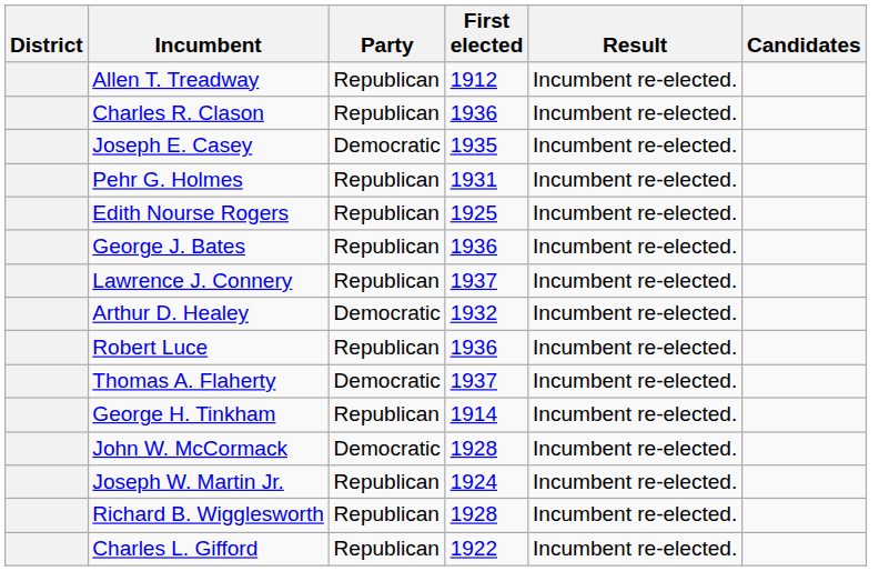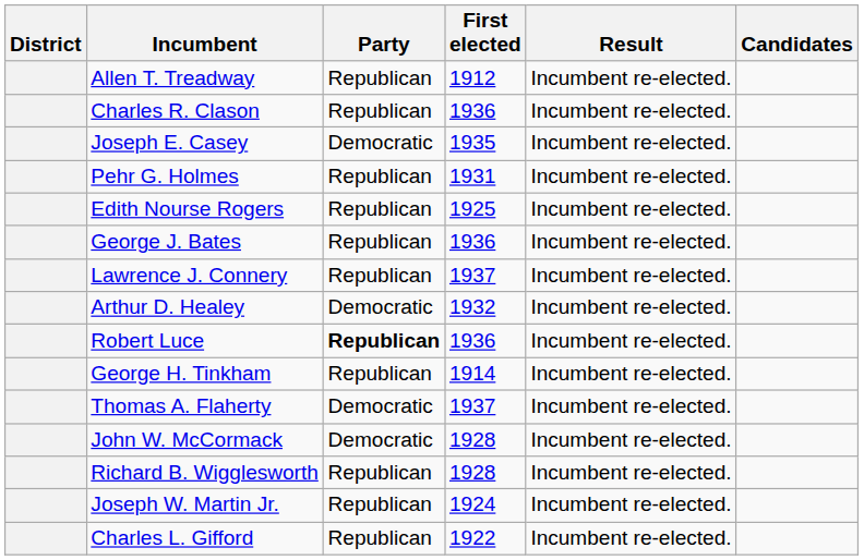 <table class=wikitable>
 <tr valign=bottom>
 <th>District</th>
 <th>Incumbent</th>
 <th>Party</th>
 <th>First<br>elected</th>
 <th>Result</th>
 <th>Candidates</th>
 </tr>
 <tr>
 <th></th>
 <td><a href='#'>Allen T. Treadway</a></td>
 <td>Republican</td>
 <td><a href='#'>1912</a></td>
 <td>Incumbent re-elected.</td>
 <td nowrap></td>
 </tr>
 <tr>
 <th></th>
 <td><a href='#'>Charles R. Clason</a></td>
 <td>Republican</td>
 <td><a href='#'>1936</a></td>
 <td>Incumbent re-elected.</td>
 <td nowrap></td>
 </tr>
 <tr>
 <th></th>
 <td><a href='#'>Joseph E. Casey</a></td>
 <td>Democratic</td>
 <td><a href='#'>1935</a></td>
 <td>Incumbent re-elected.</td>
 <td nowrap></td>
 </tr>
 <tr>
 <th></th>
 <td><a href='#'>Pehr G. Holmes</a></td>
 <td>Republican</td>
 <td><a href='#'>1931</a></td>
 <td>Incumbent re-elected.</td>
 <td nowrap></td>
 </tr>
 <tr>
 <th></th>
 <td><a href='#'>Edith Nourse Rogers</a></td>
 <td>Republican</td>
 <td><a href='#'>1925 </a></td>
 <td>Incumbent re-elected.</td>
 <td nowrap></td>
 </tr>
 <tr>
 <th></th>
 <td><a href='#'>George J. Bates</a></td>
 <td>Republican</td>
 <td><a href='#'>1936</a></td>
 <td>Incumbent re-elected.</td>
 <td nowrap></td>
 </tr>
 <tr>
 <th></th>
 <td><a href='#'>Lawrence J. Connery</a></td>
 <td>Republican</td>
 <td><a href='#'>1937 </a></td>
 <td>Incumbent re-elected.</td>
 <td nowrap></td>
 </tr>
 <tr>
 <th></th>
 <td><a href='#'>Arthur D. Healey</a></td>
 <td>Democratic</td>
 <td><a href='#'>1932</a></td>
 <td>Incumbent re-elected.</td>
 <td nowrap></td>
 </tr>
 <tr>
 <th></th>
 <td><a href='#'>Robert Luce</a></td>
+<td><strong>Republican</strong></td>
+<td><a href='#'>1936</a></td>
+<td>Incumbent re-elected.</td>
+<td nowrap></td>
+</tr>
+<tr>
+<th></th>
+<td><a href='#'>George H. Tinkham</a></td>
 <td>Republican</td>
-<td><a href='#'>1936</a></td>
+<td><a href='#'>1914</a></td>
 <td>Incumbent re-elected.</td>
 <td nowrap></td>
 </tr>
 <tr>
 <th></th>
 <td><a href='#'>Thomas A. Flaherty</a></td>
 <td>Democratic</td>
 <td><a href='#'>1937 </a></td>
 <td>Incumbent re-elected.</td>
 <td nowrap></td>
 </tr>
 <tr>
 <th></th>
-<td><a href='#'>George H. Tinkham</a></td>
-<td>Republican</td>
-<td><a href='#'>1914</a></td>
+<td><a href='#'>John W. McCormack</a></td>
+<td>Democratic</td>
+<td><a href='#'>1928</a></td>
 <td>Incumbent re-elected.</td>
 <td nowrap></td>
 </tr>
 <tr>
 <th></th>
-<td><a href='#'>John W. McCormack</a></td>
-<td>Democratic</td>
+<td><a href='#'>Richard B. Wigglesworth</a></td>
+<td>Republican</td>
 <td><a href='#'>1928</a></td>
 <td>Incumbent re-elected.</td>
 <td nowrap></td>
 </tr>
 <tr>
 <th></th>
 <td><a href='#'>Joseph W. Martin Jr.</a></td>
 <td>Republican</td>
 <td><a href='#'>1924</a></td>
 <td>Incumbent re-elected.</td>
 <td nowrap></td>
 </tr>
 <tr>
 <th></th>
-<td><a href='#'>Richard B. Wigglesworth</a></td>
-<td>Republican</td>
-<td><a href='#'>1928</a></td>
-<td>Incumbent re-elected.</td>
-<td nowrap></td>
-</tr>
-<tr>
-<th></th>
 <td><a href='#'>Charles L. Gifford</a></td>
 <td>Republican</td>
 <td><a href='#'>1922</a></td>
 <td>Incumbent re-elected.</td>
 <td nowrap></td>
 </tr>
 </table>
